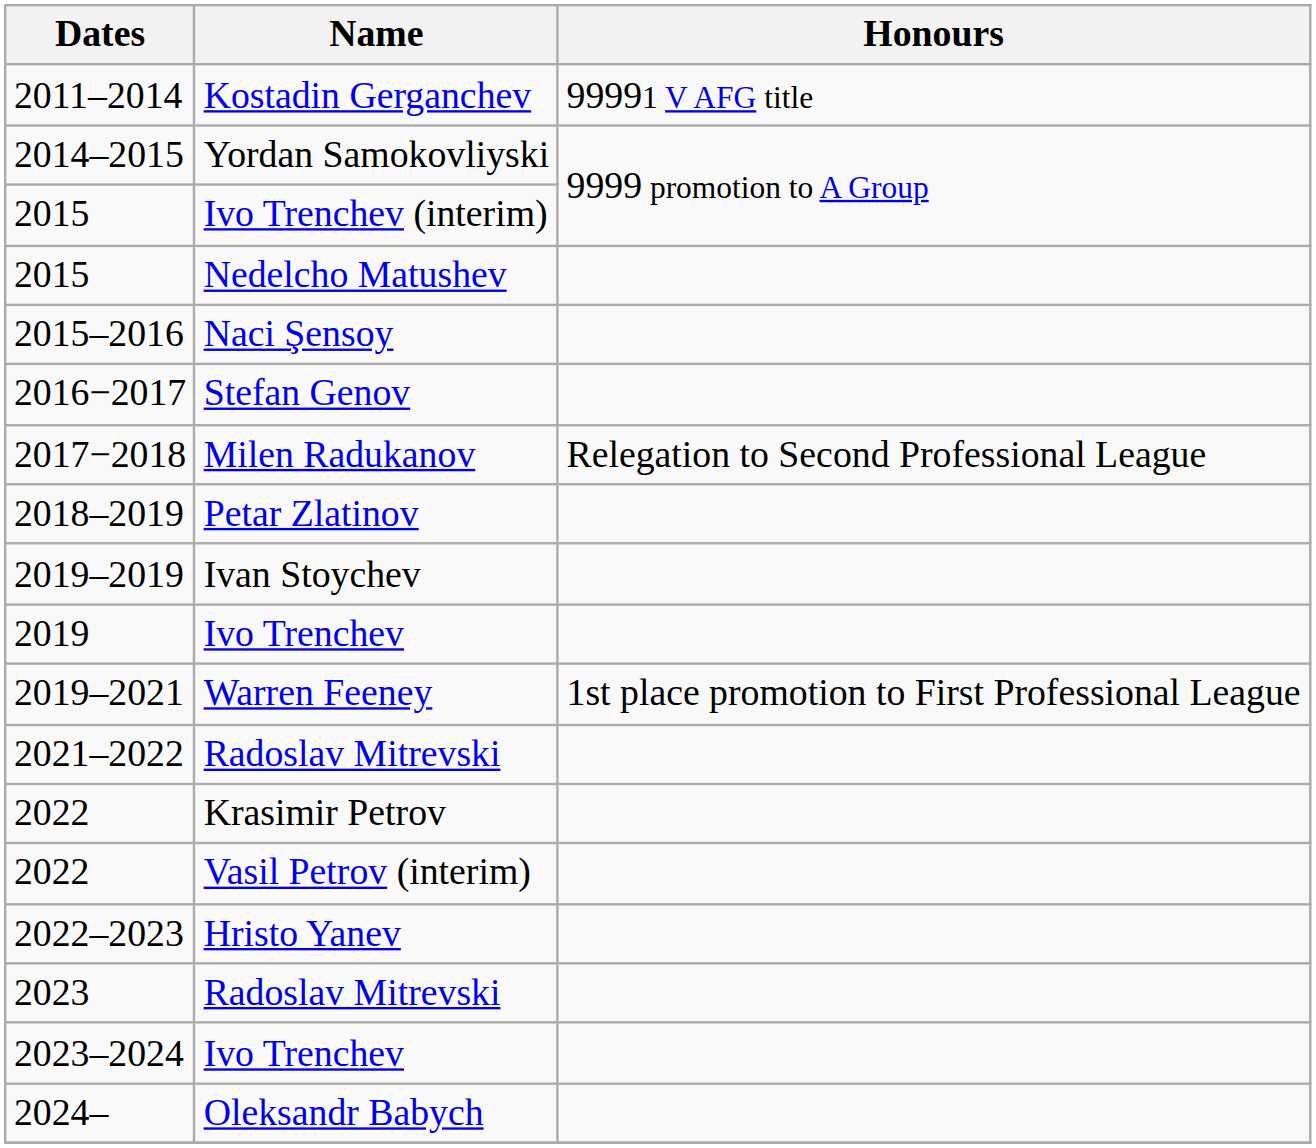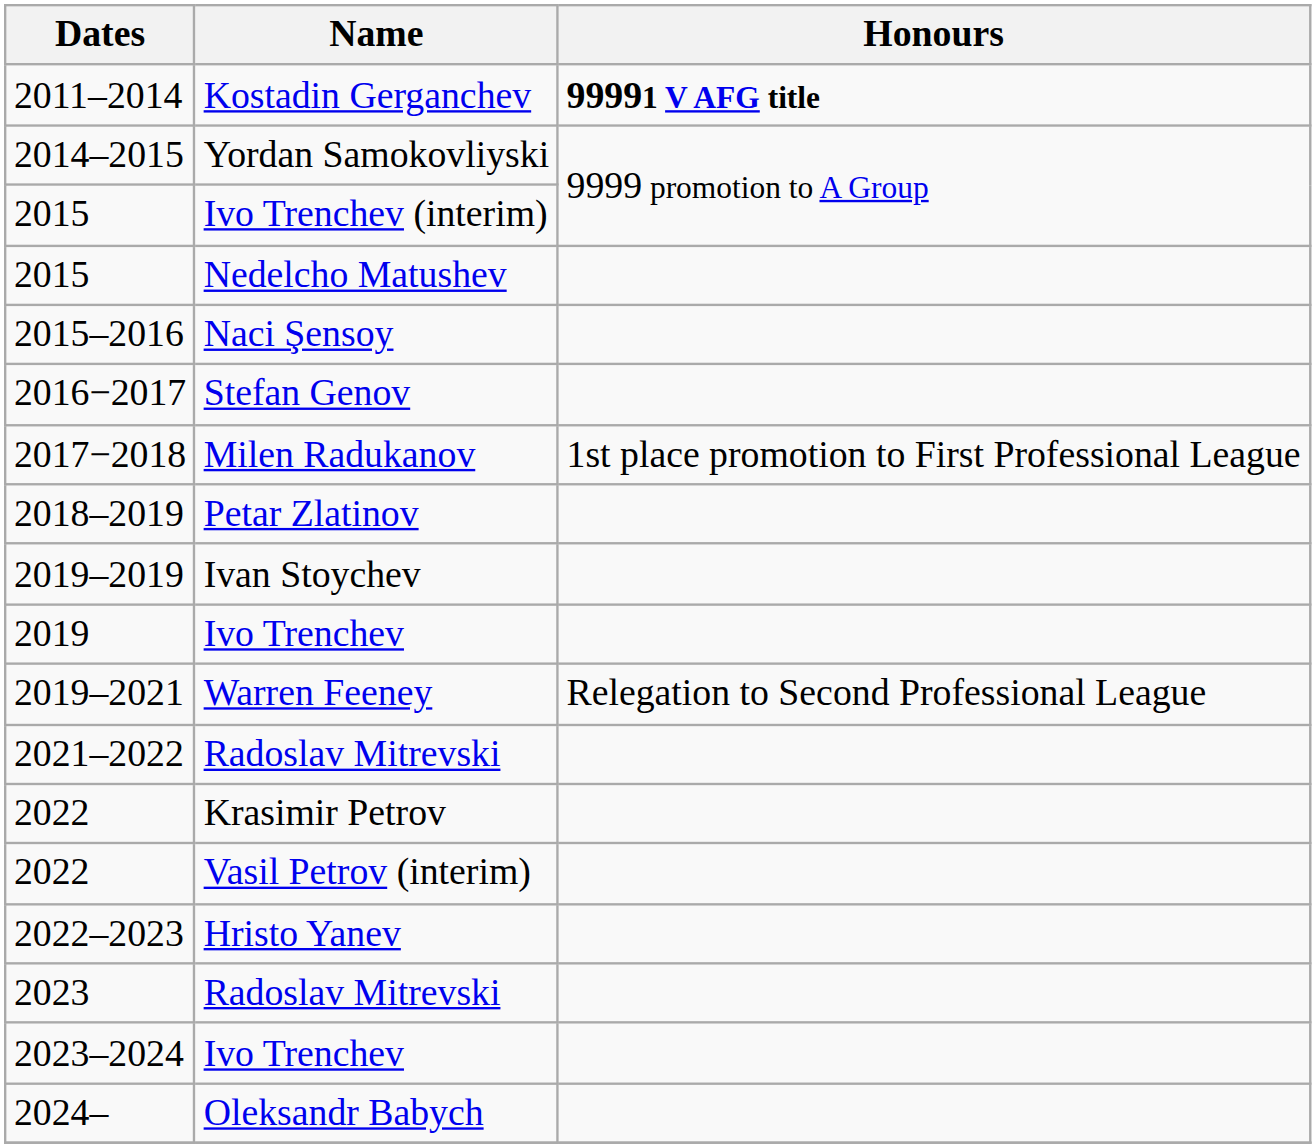 <table class="wikitable">
 <tr>
 <th>Dates</th>
 <th>Name</th>
 <th>Honours</th>
 </tr>
 <tr>
 <td>2011–2014</td>
 <td> <a href='#'>Kostadin Gerganchev</a></td>
-<td rowspan="1"><span>9999</span><small>1 <a href='#'>V AFG</a> title</small></td>
+<td rowspan="1"><strong><span>9999</span><small>1 <a href='#'>V AFG</a> title</small></strong></td>
 </tr>
 <tr>
 <td>2014–2015</td>
 <td> Yordan Samokovliyski</td>
 <td rowspan="2"><span>9999</span><small> promotion to <a href='#'>A Group</a></small></td>
 </tr>
 <tr>
 <td>2015</td>
 <td> <a href='#'>Ivo Trenchev</a> (interim)</td>
 </tr>
 <tr>
 <td>2015</td>
 <td> <a href='#'>Nedelcho Matushev</a></td>
 <td></td>
 </tr>
 <tr>
 <td>2015–2016</td>
 <td> <a href='#'>Naci Şensoy</a></td>
 <td></td>
 </tr>
 <tr>
 <td>2016−2017</td>
 <td> <a href='#'>Stefan Genov</a></td>
 <td></td>
 </tr>
 <tr>
 <td>2017−2018</td>
 <td> <a href='#'>Milen Radukanov</a></td>
-<td>Relegation to Second Professional League</td>
+<td>1st place promotion to First Professional League</td>
 </tr>
 <tr>
 <td>2018–2019</td>
 <td> <a href='#'>Petar Zlatinov</a></td>
 <td></td>
 </tr>
 <tr>
 <td>2019–2019</td>
 <td> Ivan Stoychev</td>
 <td></td>
 </tr>
 <tr>
 <td>2019</td>
 <td> <a href='#'>Ivo Trenchev</a></td>
 <td></td>
 </tr>
 <tr>
 <td>2019–2021</td>
 <td> <a href='#'>Warren Feeney</a></td>
-<td>1st place promotion to First Professional League</td>
+<td>Relegation to Second Professional League</td>
 </tr>
 <tr>
 <td>2021–2022</td>
 <td> <a href='#'>Radoslav Mitrevski</a></td>
 <td></td>
 </tr>
 <tr>
 <td>2022</td>
 <td> Krasimir Petrov</td>
 <td></td>
 </tr>
 <tr>
 <td>2022</td>
 <td> <a href='#'>Vasil Petrov</a> (interim)</td>
 <td></td>
 </tr>
 <tr>
 <td>2022–2023</td>
 <td> <a href='#'>Hristo Yanev</a></td>
 <td></td>
 </tr>
 <tr>
 <td>2023</td>
 <td> <a href='#'>Radoslav Mitrevski</a></td>
 <td></td>
 </tr>
 <tr>
 <td>2023–2024</td>
 <td> <a href='#'>Ivo Trenchev</a></td>
 <td></td>
 </tr>
 <tr>
 <td>2024–</td>
 <td> <a href='#'>Oleksandr Babych</a></td>
 <td></td>
 </tr>
 <tr>
 </tr>
 </table>
